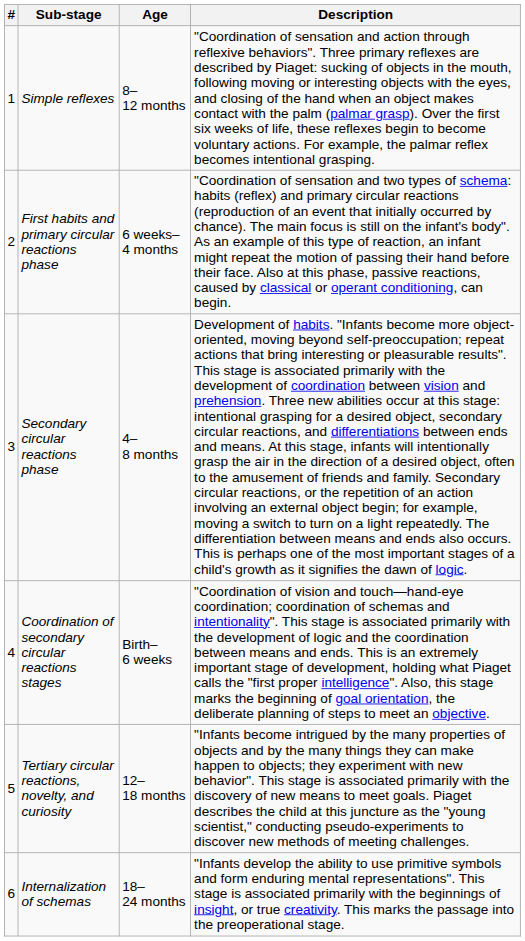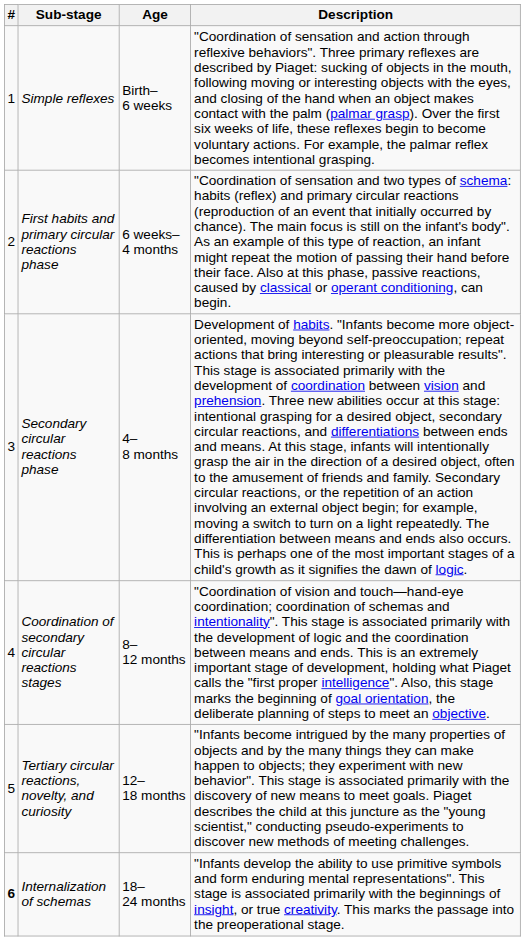 <table class="wikitable">
 <tr>
 <th>#</th>
 <th>Sub-stage</th>
 <th>Age</th>
 <th>Description</th>
 </tr>
 <tr>
 <td>1</td>
 <td><em>Simple reflexes</em></td>
-<td>8–12 months</td>
+<td>Birth–6 weeks</td>
 <td>"Coordination of sensation and action through reflexive behaviors". Three primary reflexes are described by Piaget: sucking of objects in the mouth, following moving or interesting objects with the eyes, and closing of the hand when an object makes contact with the palm (<a href='#'>palmar grasp</a>). Over the first six weeks of life, these reflexes begin to become voluntary actions. For example, the palmar reflex becomes intentional grasping.</td>
 </tr>
 <tr>
 <td>2</td>
 <td><em>First habits and primary circular reactions phase</em></td>
 <td>6 weeks–4 months</td>
 <td>"Coordination of sensation and two types of <a href='#'>schema</a>: habits (reflex) and primary circular reactions (reproduction of an event that initially occurred by chance). The main focus is still on the infant's body". As an example of this type of reaction, an infant might repeat the motion of passing their hand before their face. Also at this phase, passive reactions, caused by <a href='#'>classical</a> or <a href='#'>operant conditioning</a>, can begin.</td>
 </tr>
 <tr>
 <td>3</td>
 <td><em>Secondary circular reactions phase</em></td>
 <td>4–8 months</td>
 <td>Development of <a href='#'>habits</a>. "Infants become more object-oriented, moving beyond self-preoccupation; repeat actions that bring interesting or pleasurable results". This stage is associated primarily with the development of <a href='#'>coordination</a> between <a href='#'>vision</a> and <a href='#'>prehension</a>. Three new abilities occur at this stage: intentional grasping for a desired object, secondary circular reactions, and <a href='#'>differentiations</a> between ends and means. At this stage, infants will intentionally grasp the air in the direction of a desired object, often to the amusement of friends and family. Secondary circular reactions, or the repetition of an action involving an external object begin; for example, moving a switch to turn on a light repeatedly. The differentiation between means and ends also occurs. This is perhaps one of the most important stages of a child's growth as it signifies the dawn of <a href='#'>logic</a>.</td>
 </tr>
 <tr>
 <td>4</td>
 <td><em>Coordination of secondary circular reactions stages</em></td>
-<td>Birth–6 weeks</td>
+<td>8–12 months</td>
 <td>"Coordination of vision and touch—hand-eye coordination; coordination of schemas and <a href='#'>intentionality</a>". This stage is associated primarily with the development of logic and the coordination between means and ends. This is an extremely important stage of development, holding what Piaget calls the "first proper <a href='#'>intelligence</a>". Also, this stage marks the beginning of <a href='#'>goal orientation</a>, the deliberate planning of steps to meet an <a href='#'>objective</a>.</td>
 </tr>
 <tr>
 <td>5</td>
 <td><em>Tertiary circular reactions, novelty, and curiosity</em></td>
 <td>12–18 months</td>
 <td>"Infants become intrigued by the many properties of objects and by the many things they can make happen to objects; they experiment with new behavior". This stage is associated primarily with the discovery of new means to meet goals. Piaget describes the child at this juncture as the "young scientist," conducting pseudo-experiments to discover new methods of meeting challenges.</td>
 </tr>
 <tr>
-<td>6</td>
+<td><strong>6</strong></td>
 <td><em>Internalization of schemas</em></td>
 <td>18–24 months</td>
 <td>"Infants develop the ability to use primitive symbols and form enduring mental representations". This stage is associated primarily with the beginnings of <a href='#'>insight</a>, or true <a href='#'>creativity</a>. This marks the passage into the preoperational stage.</td>
 </tr>
 </table>
